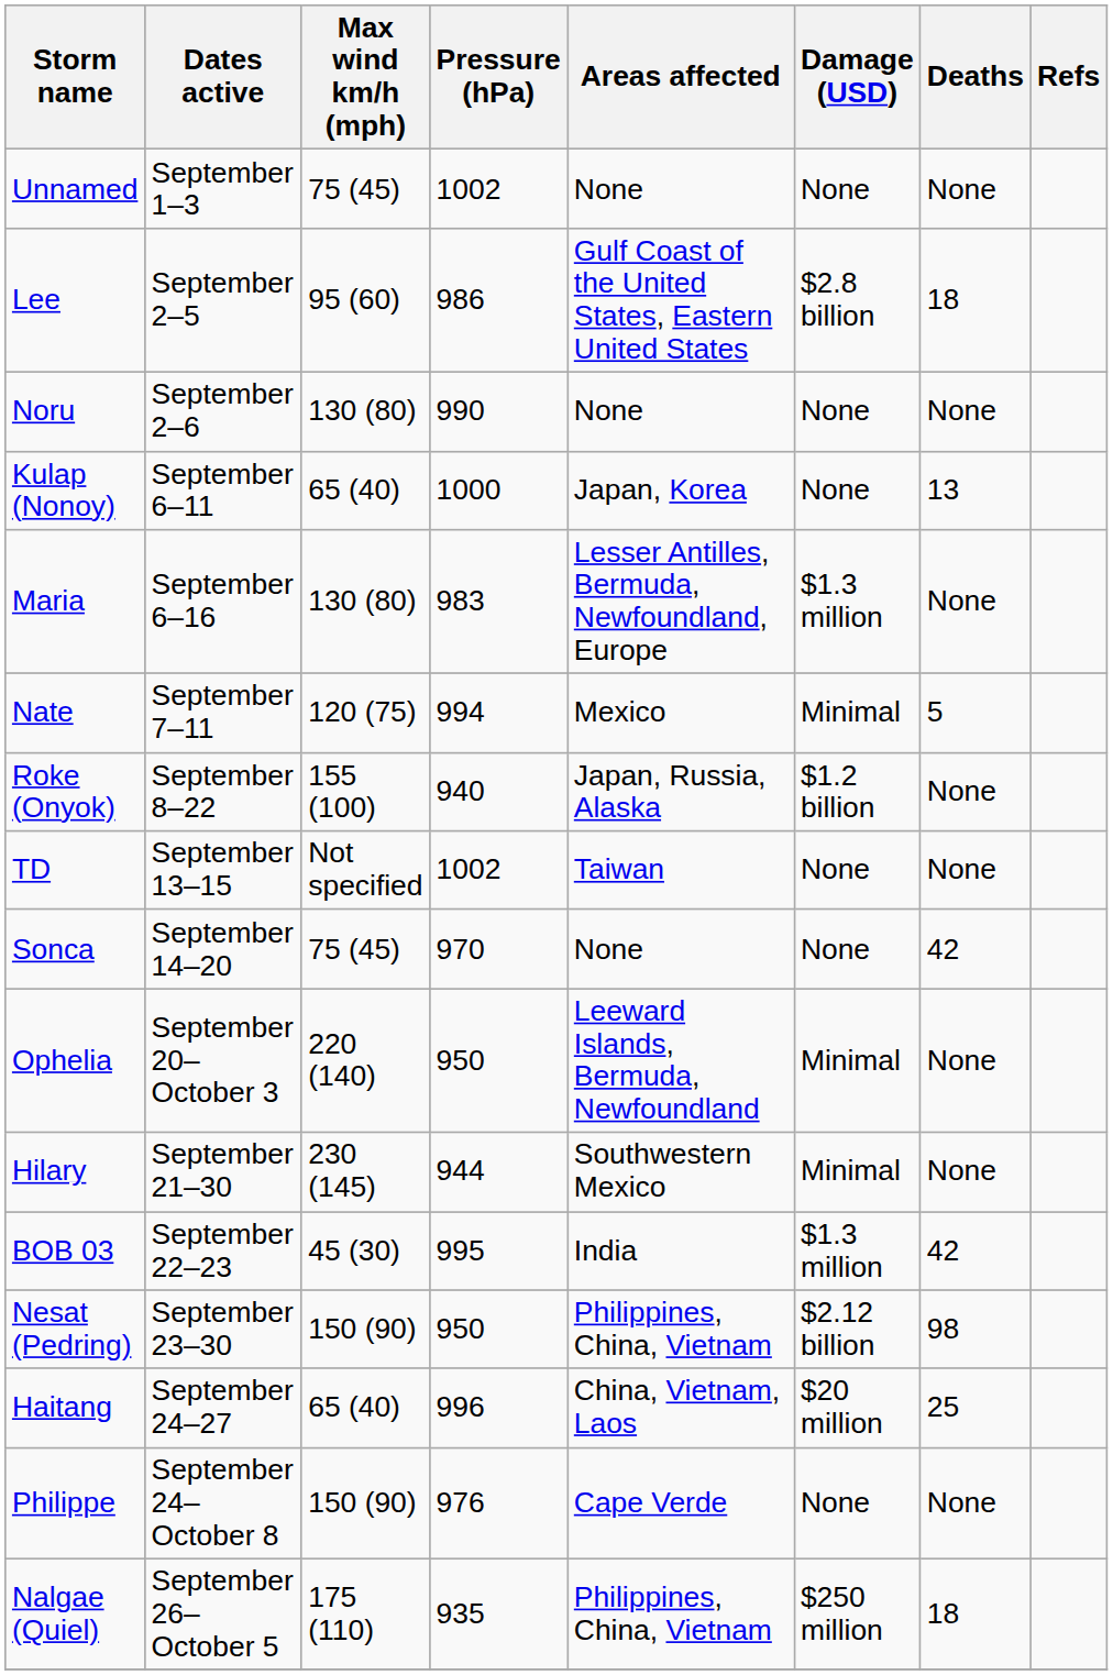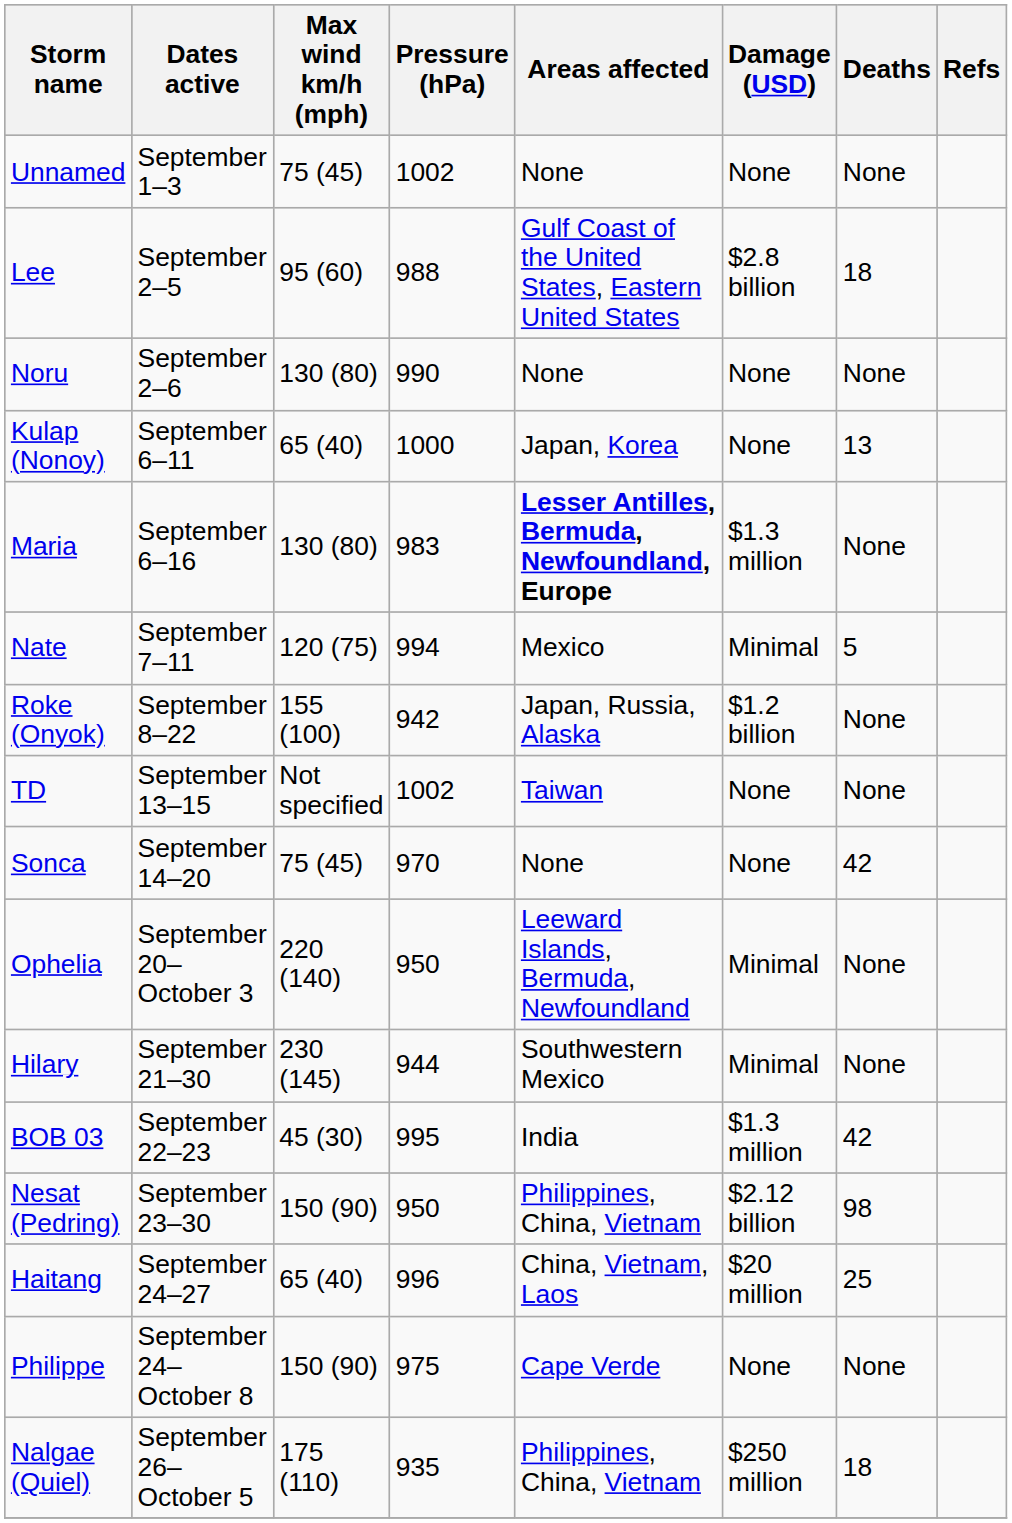 <table class="wikitable sortable">
 <tr>
 <th width="5%">Storm name</th>
 <th width="15%">Dates active</th>
 <th width="10%">Max wind<br>km/h (mph)</th>
 <th width="5%">Pressure<br>(hPa)</th>
 <th width="30%">Areas affected</th>
 <th width="10%">Damage<br>(<a href='#'>USD</a>)</th>
 <th width="5%">Deaths</th>
 <th width="5%">Refs</th>
 </tr>
 <tr>
 <td><a href='#'>Unnamed</a></td>
 <td>September 1–3</td>
 <td>75 (45)</td>
 <td>1002</td>
 <td>None</td>
 <td>None</td>
 <td>None</td>
 <td></td>
 </tr>
 <tr>
 <td><a href='#'>Lee</a></td>
 <td>September 2–5</td>
 <td>95 (60)</td>
-<td>986</td>
+<td>988</td>
 <td><a href='#'>Gulf Coast of the United States</a>, <a href='#'>Eastern United States</a></td>
 <td>$2.8 billion</td>
 <td>18</td>
 <td></td>
 </tr>
 <tr>
 <td><a href='#'>Noru</a></td>
 <td>September 2–6</td>
 <td>130 (80)</td>
 <td>990</td>
 <td>None</td>
 <td>None</td>
 <td>None</td>
 <td></td>
 </tr>
 <tr>
 <td><a href='#'>Kulap (Nonoy)</a></td>
 <td>September 6–11</td>
 <td>65 (40)</td>
 <td>1000</td>
 <td>Japan, <a href='#'>Korea</a></td>
 <td>None</td>
 <td>13</td>
 <td></td>
 </tr>
 <tr>
 <td><a href='#'>Maria</a></td>
 <td>September 6–16</td>
 <td>130 (80)</td>
 <td>983</td>
-<td><a href='#'>Lesser Antilles</a>, <a href='#'>Bermuda</a>, <a href='#'>Newfoundland</a>, Europe</td>
+<td><strong><a href='#'>Lesser Antilles</a>, <a href='#'>Bermuda</a>, <a href='#'>Newfoundland</a>, Europe</strong></td>
 <td>$1.3 million</td>
 <td>None</td>
 <td></td>
 </tr>
 <tr>
 <td><a href='#'>Nate</a></td>
 <td>September 7–11</td>
 <td>120 (75)</td>
 <td>994</td>
 <td>Mexico</td>
 <td>Minimal</td>
 <td>5</td>
 <td></td>
 </tr>
 <tr>
 <td><a href='#'>Roke (Onyok)</a></td>
 <td>September 8–22</td>
 <td>155 (100)</td>
-<td>940</td>
+<td>942</td>
 <td>Japan, Russia, <a href='#'>Alaska</a></td>
 <td>$1.2 billion</td>
 <td>None</td>
 <td></td>
 </tr>
 <tr>
 <td><a href='#'>TD</a></td>
 <td>September 13–15</td>
 <td>Not specified</td>
 <td>1002</td>
 <td><a href='#'>Taiwan</a></td>
 <td>None</td>
 <td>None</td>
 <td></td>
 </tr>
 <tr>
 <td><a href='#'>Sonca</a></td>
 <td>September 14–20</td>
 <td>75 (45)</td>
 <td>970</td>
 <td>None</td>
 <td>None</td>
 <td>42</td>
 <td></td>
 </tr>
 <tr>
 <td><a href='#'>Ophelia</a></td>
 <td>September 20–October 3</td>
 <td>220 (140)</td>
 <td>950</td>
 <td><a href='#'>Leeward Islands</a>, <a href='#'>Bermuda</a>, <a href='#'>Newfoundland</a></td>
 <td>Minimal</td>
 <td>None</td>
 <td></td>
 </tr>
 <tr>
 <td><a href='#'>Hilary</a></td>
 <td>September 21–30</td>
 <td>230 (145)</td>
 <td>944</td>
 <td>Southwestern Mexico</td>
 <td>Minimal</td>
 <td>None</td>
 <td></td>
 </tr>
 <tr>
 <td><a href='#'>BOB 03</a></td>
 <td>September 22–23</td>
 <td>45 (30)</td>
 <td>995</td>
 <td>India</td>
 <td>$1.3 million</td>
 <td>42</td>
 <td></td>
 </tr>
 <tr>
 <td><a href='#'>Nesat (Pedring)</a></td>
 <td>September 23–30</td>
 <td>150 (90)</td>
 <td>950</td>
 <td><a href='#'>Philippines</a>, China, <a href='#'>Vietnam</a></td>
 <td>$2.12 billion</td>
 <td>98</td>
 <td></td>
 </tr>
 <tr>
 <td><a href='#'>Haitang</a></td>
 <td>September 24–27</td>
 <td>65 (40)</td>
 <td>996</td>
 <td>China, <a href='#'>Vietnam</a>, <a href='#'>Laos</a></td>
 <td>$20 million</td>
 <td>25</td>
 <td></td>
 </tr>
 <tr>
 <td><a href='#'>Philippe</a></td>
 <td>September 24–October 8</td>
 <td>150 (90)</td>
-<td>976</td>
+<td>975</td>
 <td><a href='#'>Cape Verde</a></td>
 <td>None</td>
 <td>None</td>
 <td></td>
 </tr>
 <tr>
 <td><a href='#'>Nalgae (Quiel)</a></td>
 <td>September 26–October 5</td>
 <td>175 (110)</td>
 <td>935</td>
 <td><a href='#'>Philippines</a>, China, <a href='#'>Vietnam</a></td>
 <td>$250 million</td>
 <td>18</td>
 <td></td>
 </tr>
 <tr>
 </tr>
 </table>
